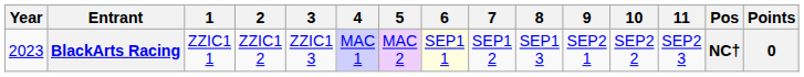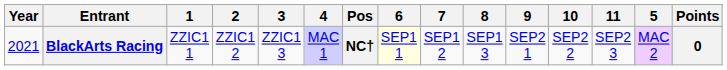 <table class="wikitable" style="text-align:center; font-size:85%">
 <tr>
 <th>Year</th>
 <th>Entrant</th>
 <th>1</th>
 <th>2</th>
 <th>3</th>
 <th>4</th>
-<th>5</th>
+<th>Pos</th>
 <th>6</th>
 <th>7</th>
 <th>8</th>
 <th>9</th>
 <th>10</th>
 <th>11</th>
-<th>Pos</th>
+<th>5</th>
 <th>Points</th>
 </tr>
 <tr>
-<td><a href='#'>2023</a></td>
+<td><a href='#'>2021</a></td>
 <th nowrap><a href='#'>BlackArts Racing</a></th>
 <td><a href='#'>ZZIC1<br>1</a></td>
 <td><a href='#'>ZZIC1<br>2</a></td>
 <td><a href='#'>ZZIC1<br>3</a></td>
 <td style="background:#CFCFFF;"><a href='#'>MAC<br>1</a><br></td>
-<td style="background:#EFCFFF;"><a href='#'>MAC<br>2</a><br></td>
+<th>NC†</th>
 <td style="background: lightyellow;"><a href='#'>SEP1<br>1</a></td>
 <td><a href='#'>SEP1<br>2</a></td>
 <td><a href='#'>SEP1<br>3</a></td>
 <td><a href='#'>SEP2<br>1</a></td>
 <td><a href='#'>SEP2<br>2</a></td>
 <td><a href='#'>SEP2<br>3</a></td>
-<th>NC†</th>
+<td style="background:#EFCFFF;"><a href='#'>MAC<br>2</a><br></td>
 <th>0</th>
 </tr>
 </table>
